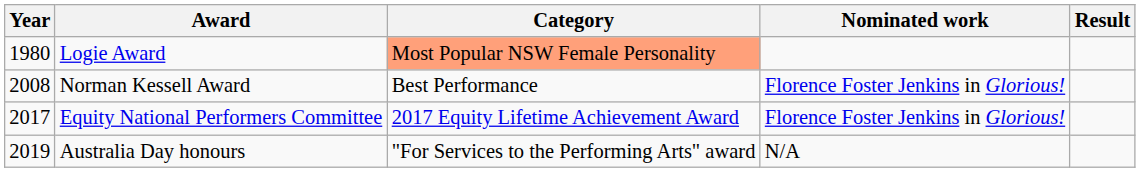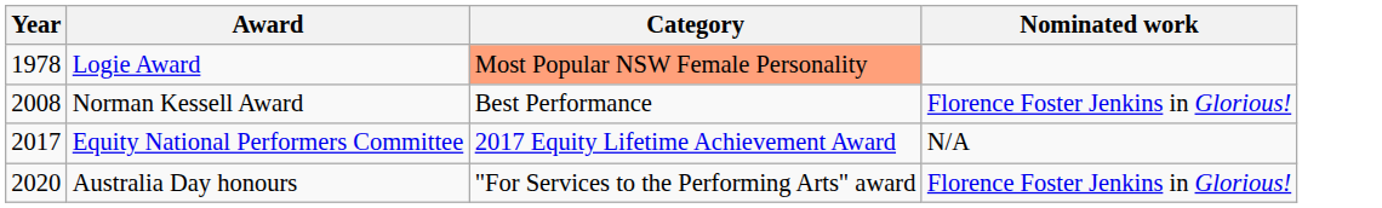 <table class="wikitable sortable">
 <tr>
 <th>Year</th>
 <th>Award</th>
 <th>Category</th>
 <th>Nominated work</th>
-<th>Result</th>
 </tr>
 <tr>
-<td>1980</td>
+<td>1978</td>
 <td><a href='#'>Logie Award</a></td>
 <td style="background: lightsalmon;">Most Popular NSW Female Personality</td>
-<td></td>
 <td></td>
 </tr>
 <tr>
 <td>2008</td>
 <td>Norman Kessell Award</td>
 <td>Best Performance</td>
 <td><a href='#'>Florence Foster Jenkins</a> in <em><a href='#'>Glorious!</a></em></td>
-<td></td>
 </tr>
 <tr>
 <td>2017</td>
 <td><a href='#'>Equity National Performers Committee</a></td>
 <td><a href='#'>2017 Equity Lifetime Achievement Award</a></td>
-<td><a href='#'>Florence Foster Jenkins</a> in <em><a href='#'>Glorious!</a></em></td>
-<td></td>
+<td>N/A</td>
 </tr>
 <tr>
-<td>2019</td>
+<td>2020</td>
 <td>Australia Day honours</td>
 <td>"For Services to the Performing Arts" award</td>
-<td>N/A</td>
-<td></td>
+<td><a href='#'>Florence Foster Jenkins</a> in <em><a href='#'>Glorious!</a></em></td>
 </tr>
 </table>
